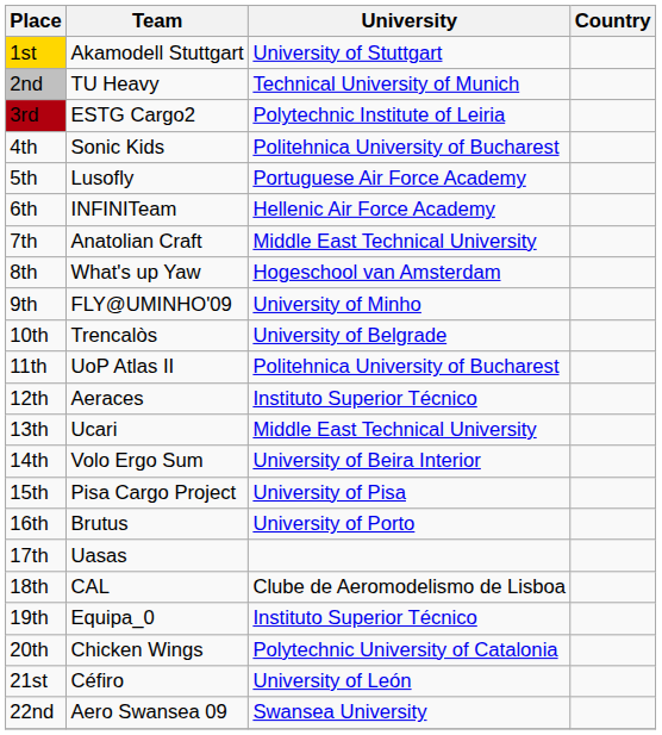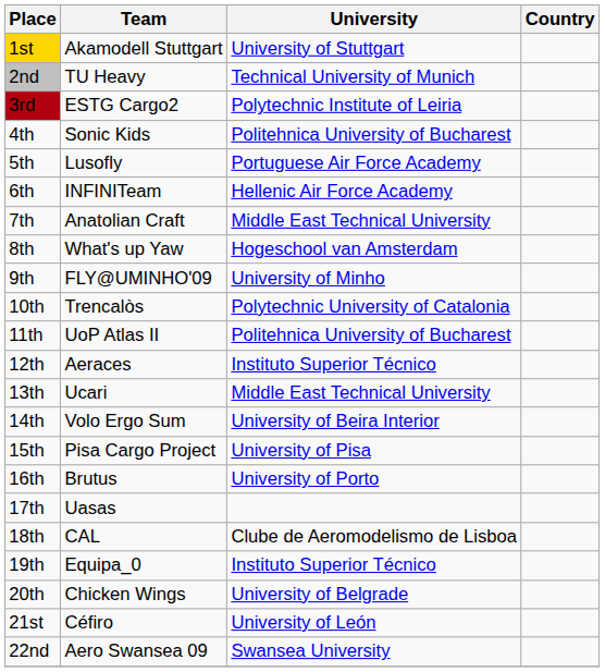 <table class="wikitable" border="1">
 <tr>
 <th>Place</th>
 <th>Team</th>
 <th>University</th>
 <th>Country</th>
 </tr>
 <tr --->
 <td bgcolor=gold>1st</td>
 <td>Akamodell Stuttgart</td>
 <td><a href='#'>University of Stuttgart</a></td>
 <td></td>
 </tr>
 <tr --->
 <td bgcolor=silver>2nd</td>
 <td>TU Heavy</td>
 <td><a href='#'>Technical University of Munich</a></td>
 <td></td>
 </tr>
 <tr --->
 <td bgcolor=bronze>3rd</td>
 <td>ESTG Cargo2</td>
 <td><a href='#'>Polytechnic Institute of Leiria</a></td>
 <td></td>
 </tr>
 <tr --->
 <td>4th</td>
 <td>Sonic Kids</td>
 <td><a href='#'>Politehnica University of Bucharest</a></td>
 <td></td>
 </tr>
 <tr --->
 <td>5th</td>
 <td>Lusofly</td>
 <td><a href='#'>Portuguese Air Force Academy</a></td>
 <td></td>
 </tr>
 <tr --->
 <td>6th</td>
 <td>INFINITeam</td>
 <td><a href='#'>Hellenic Air Force Academy</a></td>
 <td></td>
 </tr>
 <tr --->
 <td>7th</td>
 <td>Anatolian Craft</td>
 <td><a href='#'>Middle East Technical University</a></td>
 <td></td>
 </tr>
 <tr --->
 <td>8th</td>
 <td>What's up Yaw</td>
 <td><a href='#'>Hogeschool van Amsterdam</a></td>
 <td></td>
 </tr>
 <tr --->
 <td>9th</td>
 <td>FLY@UMINHO'09</td>
 <td><a href='#'>University of Minho</a></td>
 <td></td>
 </tr>
 <tr --->
 <td>10th</td>
 <td>Trencalòs</td>
-<td><a href='#'>University of Belgrade</a></td>
+<td><a href='#'>Polytechnic University of Catalonia</a></td>
 <td></td>
 </tr>
 <tr --->
 <td>11th</td>
 <td>UoP Atlas II</td>
 <td><a href='#'>Politehnica University of Bucharest</a></td>
 <td></td>
 </tr>
 <tr --->
 <td>12th</td>
 <td>Aeraces</td>
 <td><a href='#'>Instituto Superior Técnico</a></td>
 <td></td>
 </tr>
 <tr --->
 <td>13th</td>
 <td>Ucari</td>
 <td><a href='#'>Middle East Technical University</a></td>
 <td></td>
 </tr>
 <tr --->
 <td>14th</td>
 <td>Volo Ergo Sum</td>
 <td><a href='#'>University of Beira Interior</a></td>
 <td></td>
 </tr>
 <tr --->
 <td>15th</td>
 <td>Pisa Cargo Project</td>
 <td><a href='#'>University of Pisa</a></td>
 <td></td>
 </tr>
 <tr --->
 <td>16th</td>
 <td>Brutus</td>
 <td><a href='#'>University of Porto</a></td>
 <td></td>
 </tr>
 <tr --->
 <td>17th</td>
 <td>Uasas</td>
 <td></td>
 <td></td>
 </tr>
 <tr --->
 <td>18th</td>
 <td>CAL</td>
 <td>Clube de Aeromodelismo de Lisboa</td>
 <td></td>
 </tr>
 <tr --->
 <td>19th</td>
 <td>Equipa_0</td>
 <td><a href='#'>Instituto Superior Técnico</a></td>
 <td></td>
 </tr>
 <tr --->
 <td>20th</td>
 <td>Chicken Wings</td>
-<td><a href='#'>Polytechnic University of Catalonia</a></td>
+<td><a href='#'>University of Belgrade</a></td>
 <td></td>
 </tr>
 <tr --->
 <td>21st</td>
 <td>Céfiro</td>
 <td><a href='#'>University of León</a></td>
 <td></td>
 </tr>
 <tr --->
 <td>22nd</td>
 <td>Aero Swansea 09</td>
 <td><a href='#'>Swansea University</a></td>
 <td></td>
 </tr>
 <tr --->
 </tr>
 </table>
